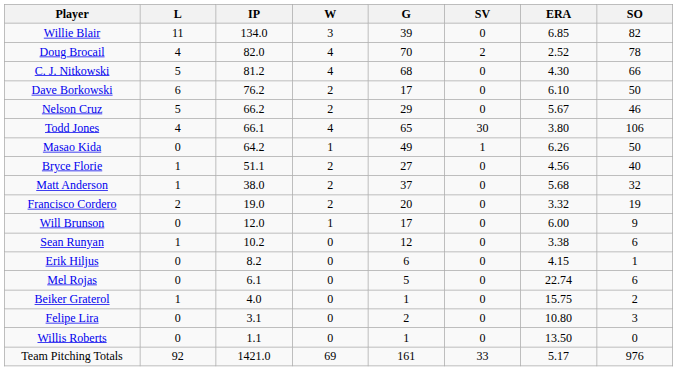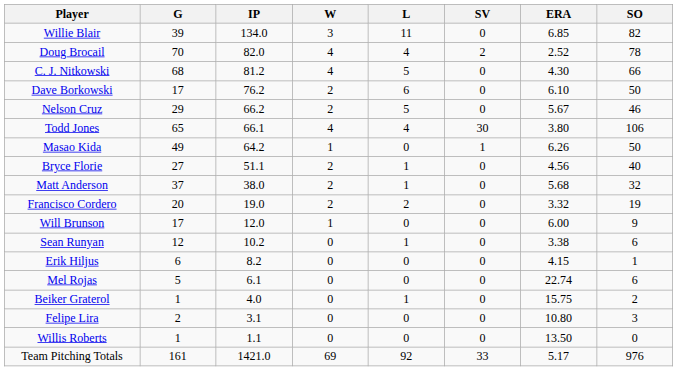 <table class="wikitable sortable">
 <tr>
 <th bgcolor="#DDDDFF" width="16%">Player</th>
-<th bgcolor="#DDDDFF" width="9%">L</th>
+<th bgcolor="#DDDDFF" width="9%">G</th>
 <th bgcolor="#DDDDFF" width="9%">IP</th>
 <th bgcolor="#DDDDFF" width="9%">W</th>
-<th bgcolor="#DDDDFF" width="9%">G</th>
+<th bgcolor="#DDDDFF" width="9%">L</th>
 <th bgcolor="#DDDDFF" width="9%">SV</th>
 <th bgcolor="#DDDDFF" width="9%">ERA</th>
 <th bgcolor="#DDDDFF" width="9%">SO</th>
 </tr>
 <tr align=center>
 <td><a href='#'>Willie Blair</a></td>
-<td>11</td>
+<td>39</td>
 <td>134.0</td>
 <td>3</td>
-<td>39</td>
+<td>11</td>
 <td>0</td>
 <td>6.85</td>
 <td>82</td>
 </tr>
 <tr align="center">
 <td><a href='#'>Doug Brocail</a></td>
-<td>4</td>
+<td>70</td>
 <td>82.0</td>
 <td>4</td>
-<td>70</td>
+<td>4</td>
 <td>2</td>
 <td>2.52</td>
 <td>78</td>
 </tr>
 <tr align="center">
 <td><a href='#'>C. J. Nitkowski</a></td>
-<td>5</td>
+<td>68</td>
 <td>81.2</td>
 <td>4</td>
-<td>68</td>
+<td>5</td>
 <td>0</td>
 <td>4.30</td>
 <td>66</td>
 </tr>
 <tr align="center">
 <td><a href='#'>Dave Borkowski</a></td>
-<td>6</td>
+<td>17</td>
 <td>76.2</td>
 <td>2</td>
-<td>17</td>
+<td>6</td>
 <td>0</td>
 <td>6.10</td>
 <td>50</td>
 </tr>
 <tr align="center">
 <td><a href='#'>Nelson Cruz</a></td>
-<td>5</td>
+<td>29</td>
 <td>66.2</td>
 <td>2</td>
-<td>29</td>
+<td>5</td>
 <td>0</td>
 <td>5.67</td>
 <td>46</td>
 </tr>
 <tr align=center>
 <td><a href='#'>Todd Jones</a></td>
-<td>4</td>
+<td>65</td>
 <td>66.1</td>
 <td>4</td>
-<td>65</td>
+<td>4</td>
 <td>30</td>
 <td>3.80</td>
 <td>106</td>
 </tr>
 <tr align=center>
 <td><a href='#'>Masao Kida</a></td>
-<td>0</td>
+<td>49</td>
 <td>64.2</td>
 <td>1</td>
-<td>49</td>
+<td>0</td>
 <td>1</td>
 <td>6.26</td>
 <td>50</td>
 </tr>
 <tr align=center>
 <td><a href='#'>Bryce Florie</a></td>
-<td>1</td>
+<td>27</td>
 <td>51.1</td>
 <td>2</td>
-<td>27</td>
+<td>1</td>
 <td>0</td>
 <td>4.56</td>
 <td>40</td>
 </tr>
 <tr align="center">
 <td><a href='#'>Matt Anderson</a></td>
-<td>1</td>
+<td>37</td>
 <td>38.0</td>
 <td>2</td>
-<td>37</td>
+<td>1</td>
 <td>0</td>
 <td>5.68</td>
 <td>32</td>
 </tr>
 <tr align=center>
 <td><a href='#'>Francisco Cordero</a></td>
-<td>2</td>
+<td>20</td>
 <td>19.0</td>
 <td>2</td>
-<td>20</td>
+<td>2</td>
 <td>0</td>
 <td>3.32</td>
 <td>19</td>
 </tr>
 <tr align="center">
 <td><a href='#'>Will Brunson</a></td>
-<td>0</td>
+<td>17</td>
 <td>12.0</td>
 <td>1</td>
-<td>17</td>
+<td>0</td>
 <td>0</td>
 <td>6.00</td>
 <td>9</td>
 </tr>
 <tr align="center">
 <td><a href='#'>Sean Runyan</a></td>
-<td>1</td>
+<td>12</td>
 <td>10.2</td>
 <td>0</td>
-<td>12</td>
+<td>1</td>
 <td>0</td>
 <td>3.38</td>
 <td>6</td>
 </tr>
 <tr align="center">
 <td><a href='#'>Erik Hiljus</a></td>
-<td>0</td>
+<td>6</td>
 <td>8.2</td>
 <td>0</td>
-<td>6</td>
+<td>0</td>
 <td>0</td>
 <td>4.15</td>
 <td>1</td>
 </tr>
 <tr align="center">
 <td><a href='#'>Mel Rojas</a></td>
-<td>0</td>
+<td>5</td>
 <td>6.1</td>
 <td>0</td>
-<td>5</td>
+<td>0</td>
 <td>0</td>
 <td>22.74</td>
 <td>6</td>
 </tr>
 <tr align="center">
 <td><a href='#'>Beiker Graterol</a></td>
 <td>1</td>
 <td>4.0</td>
 <td>0</td>
 <td>1</td>
 <td>0</td>
 <td>15.75</td>
 <td>2</td>
 </tr>
 <tr align="center">
 <td><a href='#'>Felipe Lira</a></td>
-<td>0</td>
+<td>2</td>
 <td>3.1</td>
 <td>0</td>
-<td>2</td>
+<td>0</td>
 <td>0</td>
 <td>10.80</td>
 <td>3</td>
 </tr>
 <tr align="center">
 <td><a href='#'>Willis Roberts</a></td>
-<td>0</td>
+<td>1</td>
 <td>1.1</td>
 <td>0</td>
-<td>1</td>
+<td>0</td>
 <td>0</td>
 <td>13.50</td>
 <td>0</td>
 </tr>
 <tr align="center">
 <td>Team Pitching Totals</td>
-<td>92</td>
+<td>161</td>
 <td>1421.0</td>
 <td>69</td>
-<td>161</td>
+<td>92</td>
 <td>33</td>
 <td>5.17</td>
 <td>976</td>
 </tr>
 </table>
